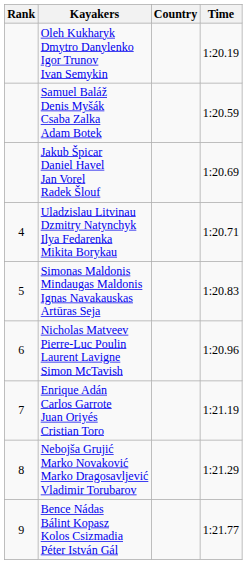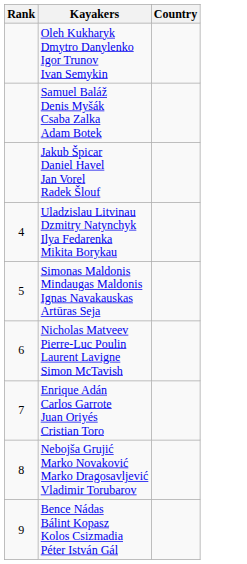 <table class="wikitable" style="text-align:center">
 <tr>
 <th>Rank</th>
 <th>Kayakers</th>
 <th>Country</th>
-<th>Time</th>
 </tr>
 <tr>
 <td></td>
 <td align="left"><a href='#'>Oleh Kukharyk</a><br><a href='#'>Dmytro Danylenko</a><br><a href='#'>Igor Trunov</a><br><a href='#'>Ivan Semykin</a></td>
 <td align="left"></td>
-<td>1:20.19</td>
 </tr>
 <tr>
 <td></td>
 <td align="left"><a href='#'>Samuel Baláž</a><br><a href='#'>Denis Myšák</a><br><a href='#'>Csaba Zalka</a><br><a href='#'>Adam Botek</a></td>
 <td align="left"></td>
-<td>1:20.59</td>
 </tr>
 <tr>
 <td></td>
 <td align="left"><a href='#'>Jakub Špicar</a><br><a href='#'>Daniel Havel</a><br><a href='#'>Jan Vorel</a><br><a href='#'>Radek Šlouf</a></td>
 <td align="left"></td>
-<td>1:20.69</td>
 </tr>
 <tr>
 <td>4</td>
 <td align="left"><a href='#'>Uladzislau Litvinau</a><br><a href='#'>Dzmitry Natynchyk</a><br><a href='#'>Ilya Fedarenka</a><br><a href='#'>Mikita Borykau</a></td>
 <td align="left"></td>
-<td>1:20.71</td>
 </tr>
 <tr>
 <td>5</td>
 <td align="left"><a href='#'>Simonas Maldonis</a><br><a href='#'>Mindaugas Maldonis</a><br><a href='#'>Ignas Navakauskas</a><br><a href='#'>Artūras Seja</a></td>
 <td align="left"></td>
-<td>1:20.83</td>
 </tr>
 <tr>
 <td>6</td>
 <td align="left"><a href='#'>Nicholas Matveev</a><br><a href='#'>Pierre-Luc Poulin</a><br><a href='#'>Laurent Lavigne</a><br><a href='#'>Simon McTavish</a></td>
 <td align="left"></td>
-<td>1:20.96</td>
 </tr>
 <tr>
 <td>7</td>
 <td align="left"><a href='#'>Enrique Adán</a><br><a href='#'>Carlos Garrote</a><br><a href='#'>Juan Oriyés</a><br><a href='#'>Cristian Toro</a></td>
 <td align="left"></td>
-<td>1:21.19</td>
 </tr>
 <tr>
 <td>8</td>
 <td align="left"><a href='#'>Nebojša Grujić</a><br><a href='#'>Marko Novaković</a><br><a href='#'>Marko Dragosavljević</a><br><a href='#'>Vladimir Torubarov</a></td>
 <td align="left"></td>
-<td>1:21.29</td>
 </tr>
 <tr>
 <td>9</td>
 <td align="left"><a href='#'>Bence Nádas</a><br><a href='#'>Bálint Kopasz</a><br><a href='#'>Kolos Csizmadia</a><br><a href='#'>Péter István Gál</a></td>
 <td align="left"></td>
-<td>1:21.77</td>
 </tr>
 </table>
